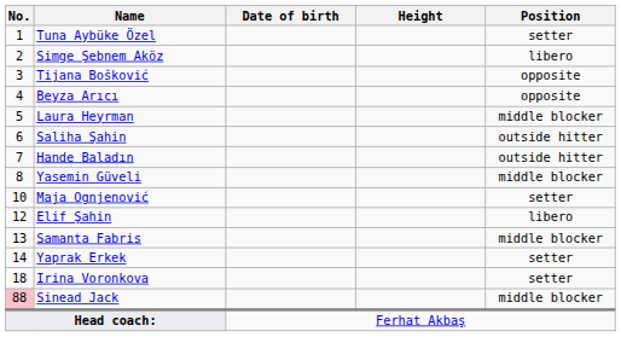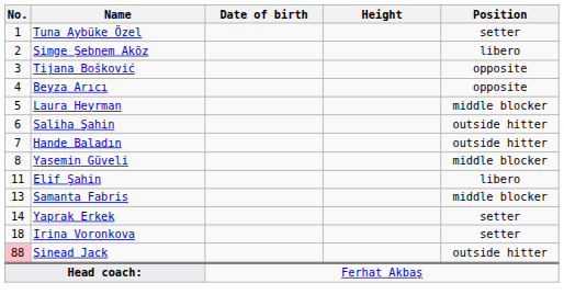 <table class="wikitable sortable" style="font-size:100%; text-align:center">
 <tr>
 <th>No.</th>
 <th style="width:15em">Name</th>
 <th style="width:10em">Date of birth</th>
 <th style="width:10em">Height</th>
 <th style="width:10em">Position</th>
 </tr>
 <tr>
 <td>1</td>
 <td align=left> <a href='#'>Tuna Aybüke Özel</a></td>
 <td align=right></td>
 <td></td>
 <td>setter</td>
 </tr>
 <tr>
 <td>2</td>
 <td align=left> <a href='#'>Simge Şebnem Aköz</a></td>
 <td align=right></td>
 <td></td>
 <td>libero</td>
 </tr>
 <tr>
 <td>3</td>
 <td align=left> <a href='#'>Tijana Bošković</a></td>
 <td align=right></td>
 <td></td>
 <td>opposite</td>
 </tr>
 <tr>
 <td>4</td>
 <td align=left> <a href='#'>Beyza Arıcı</a></td>
 <td align=right></td>
 <td></td>
 <td>opposite</td>
 </tr>
 <tr>
 <td>5</td>
 <td align=left> <a href='#'>Laura Heyrman</a></td>
 <td align=right></td>
 <td></td>
 <td>middle blocker</td>
 </tr>
 <tr>
 <td>6</td>
 <td align=left> <a href='#'>Saliha Şahin</a></td>
 <td align=right></td>
 <td></td>
 <td>outside hitter</td>
 </tr>
 <tr>
 <td>7</td>
 <td align=left> <a href='#'>Hande Baladın</a></td>
 <td align=right></td>
 <td></td>
 <td>outside hitter</td>
 </tr>
 <tr>
 <td>8</td>
 <td align=left> <a href='#'>Yasemin Güveli</a></td>
 <td align=right></td>
 <td></td>
 <td>middle blocker</td>
 </tr>
 <tr>
-<td>10</td>
-<td align=left> <a href='#'>Maja Ognjenović</a></td>
-<td align=right></td>
-<td></td>
-<td>setter</td>
-</tr>
-<tr>
-<td>12</td>
+<td>11</td>
 <td align=left> <a href='#'>Elif Şahin</a></td>
 <td align=right></td>
 <td></td>
 <td>libero</td>
 </tr>
 <tr>
 <td>13</td>
 <td align=left> <a href='#'>Samanta Fabris</a></td>
 <td align=right></td>
 <td></td>
 <td>middle blocker</td>
 </tr>
 <tr>
 <td>14</td>
 <td align=left> <a href='#'>Yaprak Erkek</a></td>
 <td align=right></td>
 <td></td>
 <td>setter</td>
 </tr>
 <tr>
 <td>18</td>
 <td align=left> <a href='#'>Irina Voronkova</a></td>
 <td align=right></td>
 <td></td>
 <td>setter</td>
 </tr>
 <tr>
 <td style="background: pink;">88</td>
 <td align=left> <a href='#'>Sinead Jack</a></td>
 <td align=right></td>
 <td></td>
-<td>middle blocker</td>
+<td>outside hitter</td>
 </tr>
 <tr style="border-top: 3px solid grey">
 <td colspan=2 style="background:#EAECF0"><strong>Head coach:</strong></td>
 <td colspan=3> <a href='#'>Ferhat Akbaş</a></td>
 </tr>
 </table>
